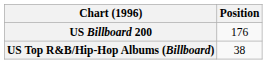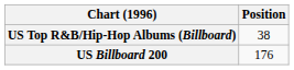 <table class="wikitable sortable plainrowheaders" style="text-align:center">
 <tr>
 <th scope="col">Chart (1996)</th>
 <th scope="col">Position</th>
 </tr>
 <tr>
+<th scope="row">US Top R&B/Hip-Hop Albums (<em>Billboard</em>)</th>
+<td>38</td>
+</tr>
+<tr>
 <th scope="row">US <em>Billboard</em> 200</th>
 <td>176</td>
 </tr>
-<tr>
-<th scope="row">US Top R&B/Hip-Hop Albums (<em>Billboard</em>)</th>
-<td>38</td>
-</tr>
 </table>
